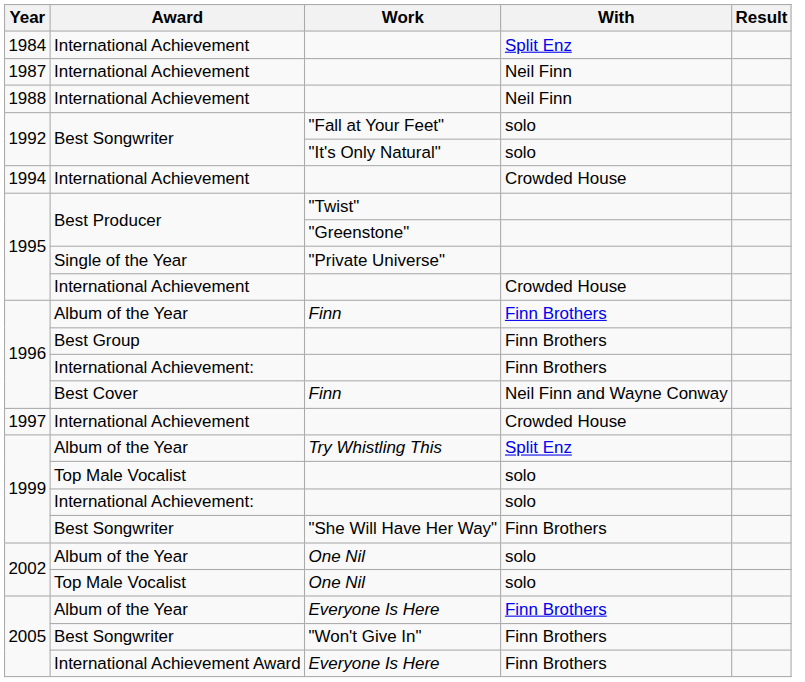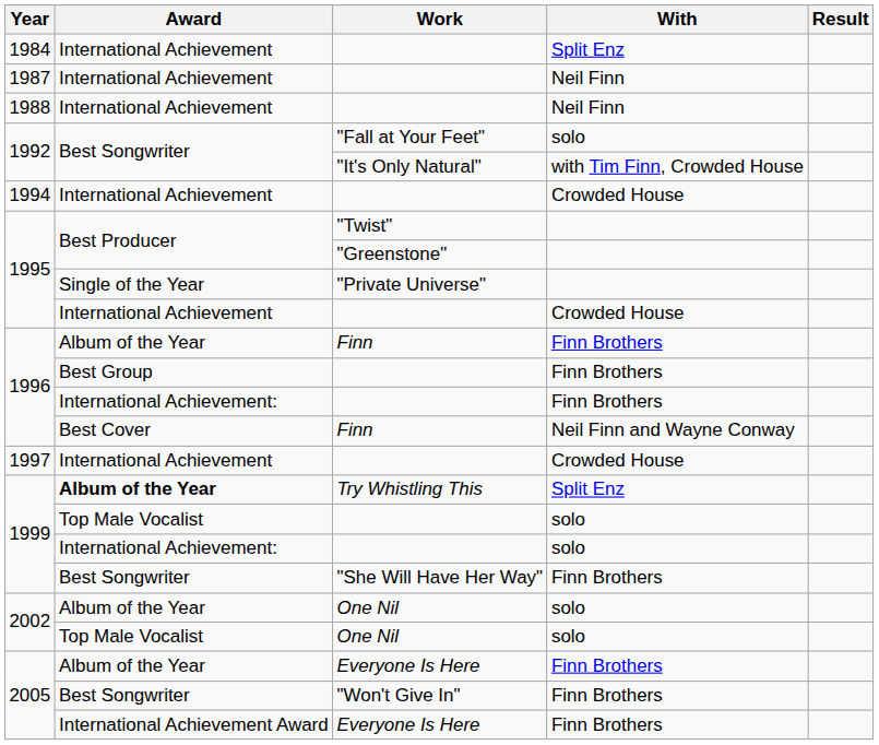 <table class="wikitable sortable">
 <tr>
 <th>Year</th>
 <th>Award</th>
 <th>Work</th>
 <th>With</th>
 <th>Result</th>
 </tr>
 <tr>
 <td>1984</td>
 <td>International Achievement</td>
 <td></td>
 <td><a href='#'>Split Enz</a></td>
 <td></td>
 </tr>
 <tr>
 <td>1987</td>
 <td>International Achievement</td>
 <td></td>
 <td>Neil Finn</td>
 <td></td>
 </tr>
 <tr>
 <td>1988</td>
 <td>International Achievement</td>
 <td></td>
 <td>Neil Finn</td>
 <td></td>
 </tr>
 <tr>
 <td rowspan=2>1992</td>
 <td rowspan=2>Best Songwriter</td>
 <td>"Fall at Your Feet"</td>
 <td>solo</td>
 <td></td>
 </tr>
 <tr>
 <td>"It's Only Natural"</td>
-<td>solo</td>
+<td>with <a href='#'>Tim Finn</a>, Crowded House</td>
 <td></td>
 </tr>
 <tr>
 <td>1994</td>
 <td>International Achievement</td>
 <td></td>
 <td>Crowded House</td>
 <td></td>
 </tr>
 <tr>
 <td rowspan=4>1995</td>
 <td rowspan=2>Best Producer</td>
 <td>"Twist"</td>
 <td></td>
 <td></td>
 </tr>
 <tr>
 <td>"Greenstone"</td>
 <td></td>
 <td></td>
 </tr>
 <tr>
 <td>Single of the Year</td>
 <td>"Private Universe"</td>
 <td></td>
 <td></td>
 </tr>
 <tr>
 <td>International Achievement</td>
 <td></td>
 <td>Crowded House</td>
 <td></td>
 </tr>
 <tr>
 <td rowspan=4>1996</td>
 <td>Album of the Year</td>
 <td><em>Finn</em></td>
 <td><a href='#'>Finn Brothers</a></td>
 <td></td>
 </tr>
 <tr>
 <td>Best Group</td>
 <td></td>
 <td>Finn Brothers</td>
 <td></td>
 </tr>
 <tr>
 <td>International Achievement:</td>
 <td></td>
 <td>Finn Brothers</td>
 <td></td>
 </tr>
 <tr>
 <td>Best Cover</td>
 <td><em>Finn</em></td>
 <td>Neil Finn and Wayne Conway</td>
 <td></td>
 </tr>
 <tr>
 <td>1997</td>
 <td>International Achievement</td>
 <td></td>
 <td>Crowded House</td>
 <td></td>
 </tr>
 <tr>
 <td rowspan=4>1999</td>
-<td>Album of the Year</td>
+<td><strong>Album of the Year</strong></td>
 <td><em>Try Whistling This</em></td>
 <td><a href='#'>Split Enz</a></td>
 <td></td>
 </tr>
 <tr>
 <td>Top Male Vocalist</td>
 <td></td>
 <td>solo</td>
 <td></td>
 </tr>
 <tr>
 <td>International Achievement:</td>
 <td></td>
 <td>solo</td>
 <td></td>
 </tr>
 <tr>
 <td>Best Songwriter</td>
 <td>"She Will Have Her Way"</td>
 <td>Finn Brothers</td>
 <td></td>
 </tr>
 <tr>
 <td rowspan=2>2002</td>
 <td>Album of the Year</td>
 <td><em>One Nil</em></td>
 <td>solo</td>
 <td></td>
 </tr>
 <tr>
 <td>Top Male Vocalist</td>
 <td><em>One Nil</em></td>
 <td>solo</td>
 <td></td>
 </tr>
 <tr>
 <td rowspan=3>2005</td>
 <td>Album of the Year</td>
 <td><em>Everyone Is Here</em></td>
 <td><a href='#'>Finn Brothers</a></td>
 <td></td>
 </tr>
 <tr>
 <td>Best Songwriter</td>
 <td>"Won't Give In"</td>
 <td>Finn Brothers</td>
 <td></td>
 </tr>
 <tr>
 <td>International Achievement Award</td>
 <td><em>Everyone Is Here</em></td>
 <td>Finn Brothers</td>
 <td></td>
 </tr>
 </table>
